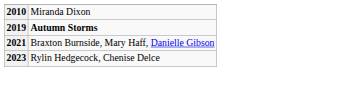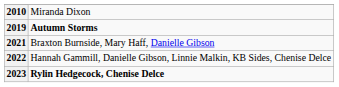 <table class="wikitable">
 <tr>
 </tr>
 <tr>
 <th>2010</th>
 <td>Miranda Dixon</td>
 </tr>
 <tr>
 <th>2019</th>
 <td><strong>Autumn Storms</strong></td>
 </tr>
 <tr>
 <th>2021</th>
 <td>Braxton Burnside, Mary Haff, <a href='#'>Danielle Gibson</a></td>
 </tr>
 <tr>
+<th>2022</th>
+<td>Hannah Gammill, Danielle Gibson, Linnie Malkin, KB Sides, Chenise Delce</td>
+</tr>
+<tr>
 <th>2023</th>
-<td>Rylin Hedgecock, Chenise Delce</td>
+<td><strong>Rylin Hedgecock, Chenise Delce</strong></td>
 </tr>
 </table>
